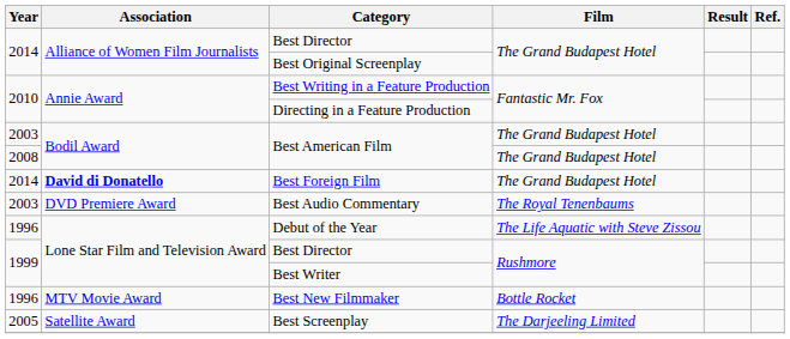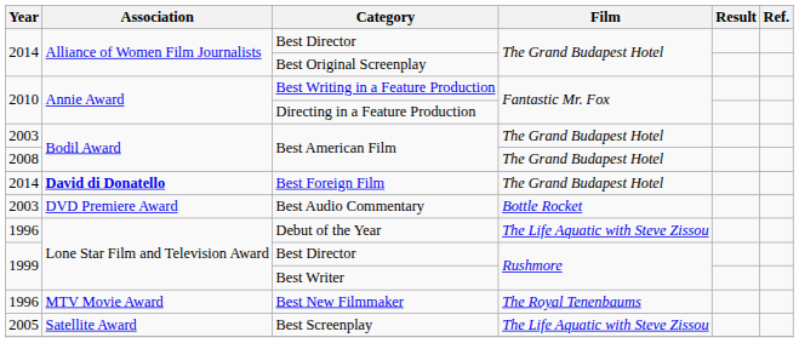 <table class="wikitable plainrowheaders sortable">
 <tr>
 <th>Year</th>
 <th>Association</th>
 <th>Category</th>
 <th>Film</th>
 <th>Result</th>
 <th class=unsortable>Ref.</th>
 </tr>
 <tr>
 <td rowspan=2>2014</td>
 <td rowspan=2><a href='#'>Alliance of Women Film Journalists</a></td>
 <td>Best Director</td>
 <td rowspan=2><em>The Grand Budapest Hotel</em></td>
 <td></td>
 <td></td>
 </tr>
 <tr>
 <td>Best Original Screenplay</td>
 <td></td>
 <td></td>
 </tr>
 <tr>
 <td rowspan="2">2010</td>
 <td rowspan=2><a href='#'>Annie Award</a></td>
 <td><a href='#'>Best Writing in a Feature Production</a></td>
 <td rowspan=2><em>Fantastic Mr. Fox</em></td>
 <td></td>
 <td></td>
 </tr>
 <tr>
 <td>Directing in a Feature Production</td>
 <td></td>
 <td></td>
 </tr>
 <tr>
 <td>2003</td>
 <td rowspan=2><a href='#'>Bodil Award</a></td>
 <td rowspan=2>Best American Film</td>
 <td><em>The Grand Budapest Hotel</em></td>
 <td></td>
 <td></td>
 </tr>
 <tr>
 <td>2008</td>
 <td><em>The Grand Budapest Hotel</em></td>
 <td></td>
 <td></td>
 </tr>
 <tr>
 <td>2014</td>
 <td><strong><a href='#'>David di Donatello</a></strong></td>
 <td><a href='#'>Best Foreign Film</a></td>
 <td><em>The Grand Budapest Hotel</em></td>
 <td></td>
 <td></td>
 </tr>
 <tr>
 <td>2003</td>
 <td><a href='#'>DVD Premiere Award</a></td>
 <td>Best Audio Commentary</td>
-<td><em><a href='#'>The Royal Tenenbaums</a></em></td>
+<td><em><a href='#'>Bottle Rocket</a></em></td>
 <td></td>
 <td></td>
 </tr>
 <tr>
 <td>1996</td>
 <td rowspan=3>Lone Star Film and Television Award</td>
 <td>Debut of the Year</td>
 <td><em><a href='#'>The Life Aquatic with Steve Zissou</a></em></td>
 <td></td>
 <td></td>
 </tr>
 <tr>
 <td rowspan="2">1999</td>
 <td>Best Director</td>
 <td rowspan="2"><em><a href='#'>Rushmore</a></em></td>
 <td></td>
 <td></td>
 </tr>
 <tr>
 <td>Best Writer</td>
 <td></td>
 <td></td>
 </tr>
 <tr>
 <td rowspan="1">1996</td>
 <td><a href='#'>MTV Movie Award</a></td>
 <td><a href='#'>Best New Filmmaker</a></td>
-<td><em><a href='#'>Bottle Rocket</a></em></td>
+<td><em><a href='#'>The Royal Tenenbaums</a></em></td>
 <td></td>
 <td></td>
 </tr>
 <tr>
 <td>2005</td>
 <td><a href='#'>Satellite Award</a></td>
 <td>Best Screenplay</td>
-<td><em><a href='#'>The Darjeeling Limited</a></em></td>
+<td><em><a href='#'>The Life Aquatic with Steve Zissou</a></em></td>
 <td></td>
 <td></td>
 </tr>
 <tr>
 </tr>
 </table>
